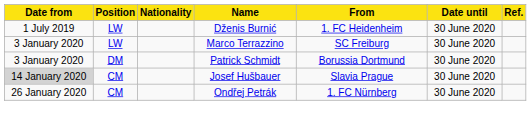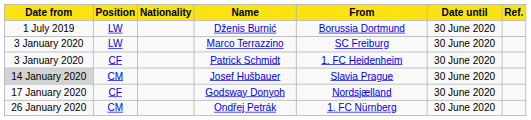 <table class="wikitable"  style="text-align:center; font-size:90%; ">
 <tr>
 <th style="background:#FBE311; color:black; width:120px;">Date from</th>
 <th style="background:#FBE311; color:black; width:50px;">Position</th>
 <th style="background:#FBE311; color:black; width:50px;">Nationality</th>
 <th style="background:#FBE311; color:black; width:140px;">Name</th>
 <th style="background:#FBE311; color:black; width:180px;">From</th>
 <th style="background:#FBE311; color:black; width:100px;">Date until</th>
 <th style="background:#FBE311; color:black; width:25px;">Ref.</th>
 </tr>
 <tr>
 <td>1 July 2019</td>
 <td><a href='#'>LW</a></td>
 <td></td>
 <td><a href='#'>Dženis Burnić</a></td>
-<td> <a href='#'>1. FC Heidenheim</a></td>
+<td> <a href='#'>Borussia Dortmund</a></td>
 <td>30 June 2020</td>
 <td></td>
 </tr>
 <tr>
 <td>3 January 2020</td>
 <td><a href='#'>LW</a></td>
 <td></td>
 <td><a href='#'>Marco Terrazzino</a></td>
 <td> <a href='#'>SC Freiburg</a></td>
 <td>30 June 2020</td>
 <td></td>
 </tr>
 <tr>
 <td>3 January 2020</td>
-<td><a href='#'>DM</a></td>
+<td><a href='#'>CF</a></td>
 <td></td>
 <td><a href='#'>Patrick Schmidt</a></td>
-<td> <a href='#'>Borussia Dortmund</a></td>
+<td> <a href='#'>1. FC Heidenheim</a></td>
 <td>30 June 2020</td>
 <td></td>
 </tr>
 <tr>
 <td style="background: lightgrey;">14 January 2020</td>
 <td><a href='#'>CM</a></td>
 <td></td>
 <td><a href='#'>Josef Hušbauer</a></td>
 <td> <a href='#'>Slavia Prague</a></td>
 <td>30 June 2020</td>
 <td></td>
 </tr>
 <tr>
+<td>17 January 2020</td>
+<td><a href='#'>CF</a></td>
+<td></td>
+<td><a href='#'>Godsway Donyoh</a></td>
+<td> <a href='#'>Nordsjælland</a></td>
+<td>30 June 2020</td>
+<td></td>
+</tr>
+<tr>
 <td>26 January 2020</td>
 <td><a href='#'>CM</a></td>
 <td></td>
 <td><a href='#'>Ondřej Petrák</a></td>
 <td> <a href='#'>1. FC Nürnberg</a></td>
 <td>30 June 2020</td>
 <td></td>
 </tr>
 </table>
